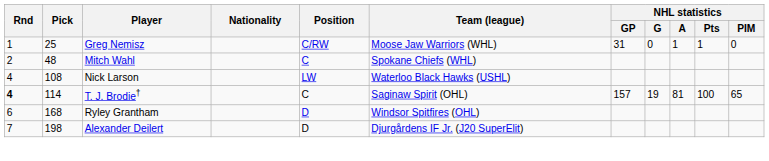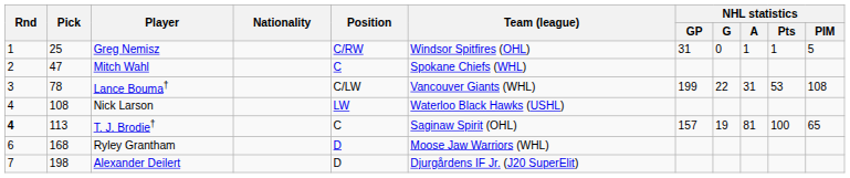 <table class="wikitable"  width="75%">
 <tr>
 <th rowspan="2">Rnd</th>
 <th rowspan="2">Pick</th>
 <th rowspan="2">Player</th>
 <th rowspan="2">Nationality</th>
 <th rowspan="2">Position</th>
 <th rowspan="2">Team (league)</th>
 <th colspan="5">NHL statistics</th>
 </tr>
 <tr>
 <th>GP</th>
 <th>G</th>
 <th>A</th>
 <th>Pts</th>
 <th>PIM</th>
 </tr>
 <tr>
 <td>1</td>
 <td>25</td>
 <td><a href='#'>Greg Nemisz</a></td>
 <td></td>
 <td><a href='#'>C/RW</a></td>
-<td><a href='#'>Moose Jaw Warriors</a> (WHL)</td>
+<td><a href='#'>Windsor Spitfires</a> (<a href='#'>OHL</a>)</td>
 <td>31</td>
 <td>0</td>
 <td>1</td>
 <td>1</td>
-<td>0</td>
+<td>5</td>
 </tr>
 <tr>
 <td>2</td>
-<td>48</td>
+<td>47</td>
 <td><a href='#'>Mitch Wahl</a></td>
 <td></td>
 <td><a href='#'>C</a></td>
 <td><a href='#'>Spokane Chiefs</a> (<a href='#'>WHL</a>)</td>
 <td></td>
 <td></td>
 <td></td>
 <td></td>
 <td></td>
+</tr>
+<tr>
+<td>3</td>
+<td>78</td>
+<td><a href='#'>Lance Bouma</a><sup>†</sup></td>
+<td></td>
+<td>C/LW</td>
+<td><a href='#'>Vancouver Giants</a> (WHL)</td>
+<td>199</td>
+<td>22</td>
+<td>31</td>
+<td>53</td>
+<td>108</td>
 </tr>
 <tr>
 <td>4</td>
 <td>108</td>
 <td>Nick Larson</td>
 <td></td>
 <td><a href='#'>LW</a></td>
 <td><a href='#'>Waterloo Black Hawks</a> (<a href='#'>USHL</a>)</td>
 <td></td>
 <td></td>
 <td></td>
 <td></td>
 <td></td>
 </tr>
 <tr>
 <td><strong>4</strong></td>
-<td>114</td>
+<td>113</td>
 <td><a href='#'>T. J. Brodie</a><sup>†</sup></td>
 <td></td>
 <td>C</td>
 <td><a href='#'>Saginaw Spirit</a> (OHL)</td>
 <td>157</td>
 <td>19</td>
 <td>81</td>
 <td>100</td>
 <td>65</td>
 </tr>
 <tr>
 <td>6</td>
 <td>168</td>
 <td>Ryley Grantham</td>
 <td></td>
 <td><a href='#'>D</a></td>
-<td><a href='#'>Windsor Spitfires</a> (<a href='#'>OHL</a>)</td>
+<td><a href='#'>Moose Jaw Warriors</a> (WHL)</td>
 <td></td>
 <td></td>
 <td></td>
 <td></td>
 <td></td>
 </tr>
 <tr>
 <td>7</td>
 <td>198</td>
 <td><a href='#'>Alexander Deilert</a></td>
 <td></td>
 <td>D</td>
 <td><a href='#'>Djurgårdens IF Jr.</a> (<a href='#'>J20 SuperElit</a>)</td>
 <td></td>
 <td></td>
 <td></td>
 <td></td>
 <td></td>
 </tr>
 </table>
